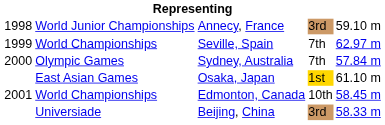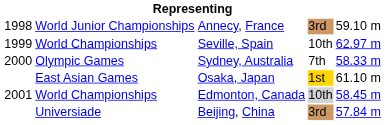 <table>
 <tr>
 <th colspan="5">Representing </th>
 </tr>
 <tr>
 <td>1998</td>
 <td><a href='#'>World Junior Championships</a></td>
 <td><a href='#'>Annecy</a>, <a href='#'>France</a></td>
 <td bgcolor=cc9966>3rd</td>
 <td>59.10 m</td>
 </tr>
 <tr>
 <td>1999</td>
 <td><a href='#'>World Championships</a></td>
 <td><a href='#'>Seville, Spain</a></td>
-<td>7th</td>
+<td>10th</td>
 <td><a href='#'>62.97 m</a></td>
 </tr>
 <tr>
 <td>2000</td>
 <td><a href='#'>Olympic Games</a></td>
 <td><a href='#'>Sydney, Australia</a></td>
 <td>7th</td>
-<td><a href='#'>57.84 m</a></td>
+<td><a href='#'>58.33 m</a></td>
 </tr>
 <tr>
 <td rowspan=3>2001</td>
 <td><a href='#'>East Asian Games</a></td>
 <td><a href='#'>Osaka, Japan</a></td>
 <td bgcolor="gold">1st</td>
 <td>61.10 m</td>
 </tr>
 <tr>
 <td><a href='#'>World Championships</a></td>
 <td><a href='#'>Edmonton, Canada</a></td>
-<td>10th</td>
+<td style="background: lightgrey;">10th</td>
 <td><a href='#'>58.45 m</a></td>
 </tr>
 <tr>
 <td><a href='#'>Universiade</a></td>
 <td><a href='#'>Beijing</a>, <a href='#'>China</a></td>
 <td bgcolor=cc9966>3rd</td>
-<td><a href='#'>58.33 m</a></td>
+<td><a href='#'>57.84 m</a></td>
 </tr>
 </table>
